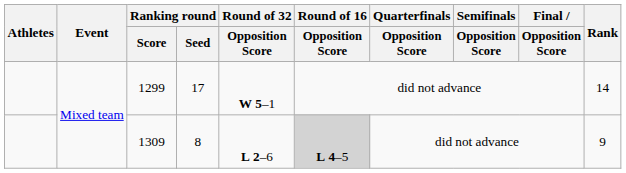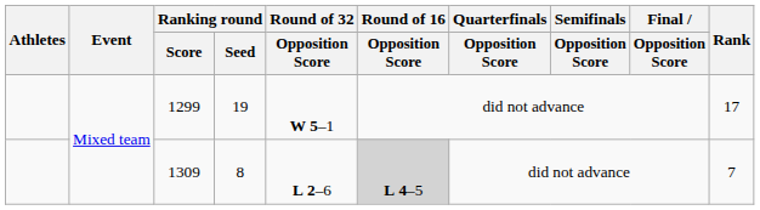 <table class="wikitable" style="font-size:90%;">
 <tr>
 <th rowspan="2">Athletes</th>
 <th rowspan="2">Event</th>
 <th colspan="2">Ranking round</th>
 <th>Round of 32</th>
 <th>Round of 16</th>
 <th>Quarterfinals</th>
 <th>Semifinals</th>
 <th>Final / </th>
 <th rowspan=2>Rank</th>
 </tr>
 <tr style="font-size:95%">
 <th>Score</th>
 <th>Seed</th>
 <th>Opposition<br>Score</th>
 <th>Opposition<br>Score</th>
 <th>Opposition<br>Score</th>
 <th>Opposition<br>Score</th>
 <th>Opposition<br>Score</th>
 </tr>
 <tr align=center>
 <td align=left><br></td>
 <td rowspan=2><a href='#'>Mixed team</a></td>
 <td>1299</td>
-<td>17</td>
+<td>19</td>
 <td><br><br><strong>W</strong> <strong>5</strong>–1</td>
 <td colspan=4>did not advance</td>
-<td>14</td>
+<td>17</td>
 </tr>
 <tr align=center>
 <td align=left><br></td>
 <td>1309</td>
 <td>8</td>
 <td><br><br><strong>L</strong> <strong>2</strong>–6</td>
 <td style="background: lightgrey;"><br><br><strong>L</strong> <strong>4</strong>–5</td>
 <td colspan=3>did not advance</td>
-<td>9</td>
+<td>7</td>
 </tr>
 </table>
